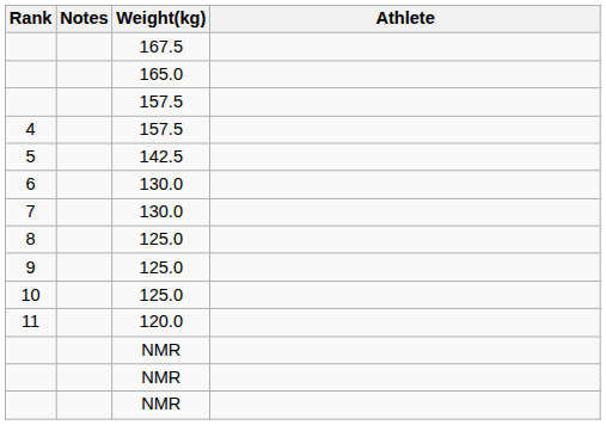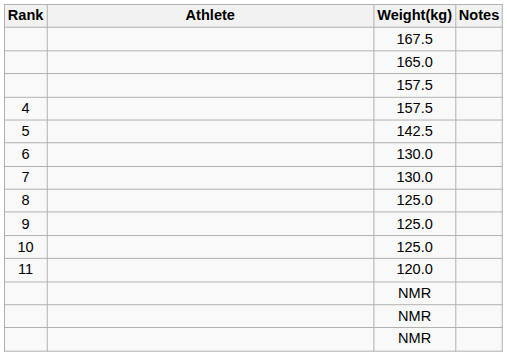 <table class="wikitable" style="text-align:center">
 <tr>
 <th>Rank</th>
+<th Style="width:22em">Athlete</th>
+<th>Weight(kg)</th>
 <th>Notes</th>
-<th>Weight(kg)</th>
-<th Style="width:22em">Athlete</th>
 </tr>
 <tr>
 <td></td>
+<td style="text-align:left"></td>
+<td>167.5</td>
 <td></td>
-<td>167.5</td>
-<td style="text-align:left"></td>
 </tr>
 <tr>
 <td></td>
+<td style="text-align:left"></td>
+<td>165.0</td>
 <td></td>
-<td>165.0</td>
-<td style="text-align:left"></td>
 </tr>
 <tr>
 <td></td>
+<td style="text-align:left"></td>
+<td>157.5</td>
 <td></td>
-<td>157.5</td>
-<td style="text-align:left"></td>
 </tr>
 <tr>
 <td>4</td>
+<td style="text-align:left"></td>
+<td>157.5</td>
 <td></td>
-<td>157.5</td>
-<td style="text-align:left"></td>
 </tr>
 <tr>
 <td>5</td>
+<td style="text-align:left"></td>
+<td>142.5</td>
 <td></td>
-<td>142.5</td>
-<td style="text-align:left"></td>
 </tr>
 <tr>
 <td>6</td>
+<td style="text-align:left"></td>
+<td>130.0</td>
 <td></td>
-<td>130.0</td>
-<td style="text-align:left"></td>
 </tr>
 <tr>
 <td>7</td>
+<td style="text-align:left"></td>
+<td>130.0</td>
 <td></td>
-<td>130.0</td>
-<td style="text-align:left"></td>
 </tr>
 <tr>
 <td>8</td>
+<td style="text-align:left"></td>
+<td>125.0</td>
 <td></td>
-<td>125.0</td>
-<td style="text-align:left"></td>
 </tr>
 <tr>
 <td>9</td>
+<td style="text-align:left"></td>
+<td>125.0</td>
 <td></td>
-<td>125.0</td>
-<td style="text-align:left"></td>
 </tr>
 <tr>
 <td>10</td>
+<td style="text-align:left"></td>
+<td>125.0</td>
 <td></td>
-<td>125.0</td>
-<td style="text-align:left"></td>
 </tr>
 <tr>
 <td>11</td>
+<td style="text-align:left"></td>
+<td>120.0</td>
 <td></td>
-<td>120.0</td>
-<td style="text-align:left"></td>
 </tr>
 <tr>
 <td></td>
+<td style="text-align:left"></td>
+<td>NMR</td>
 <td></td>
-<td>NMR</td>
-<td style="text-align:left"></td>
 </tr>
 <tr>
 <td></td>
+<td style="text-align:left"></td>
+<td>NMR</td>
 <td></td>
-<td>NMR</td>
-<td style="text-align:left"></td>
 </tr>
 <tr>
 <td></td>
+<td style="text-align:left"></td>
+<td>NMR</td>
 <td></td>
-<td>NMR</td>
-<td style="text-align:left"></td>
 </tr>
 </table>
